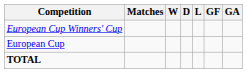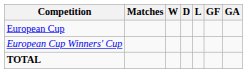 <table class="wikitable">
 <tr>
 <th>Competition</th>
 <th>Matches</th>
 <th>W</th>
 <th>D</th>
 <th>L</th>
 <th>GF</th>
 <th>GA</th>
 </tr>
 <tr>
-<td><em><a href='#'>European Cup Winners' Cup</a></em></td>
+<td><a href='#'>European Cup</a></td>
 <td></td>
 <td></td>
 <td></td>
 <td></td>
 <td></td>
 <td></td>
 </tr>
 <tr>
-<td><a href='#'>European Cup</a></td>
+<td><em><a href='#'>European Cup Winners' Cup</a></em></td>
 <td></td>
 <td></td>
 <td></td>
 <td></td>
 <td></td>
 <td></td>
 </tr>
 <tr>
 <td><strong>TOTAL</strong></td>
 <td></td>
 <td></td>
 <td></td>
 <td></td>
 <td></td>
 <td></td>
 </tr>
 </table>
